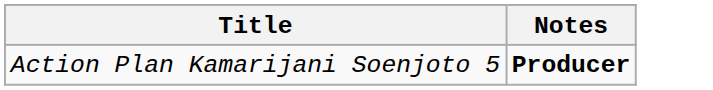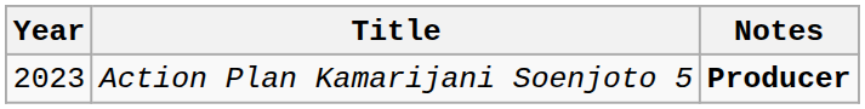 <table class="wikitable sortable">
 <tr>
+<th>Year</th>
 <th>Title</th>
 <th>Notes</th>
 </tr>
 <tr>
+<td>2023</td>
 <td><em>Action Plan Kamarijani Soenjoto 5</em></td>
 <td><strong>Producer</strong></td>
 </tr>
 </table>
